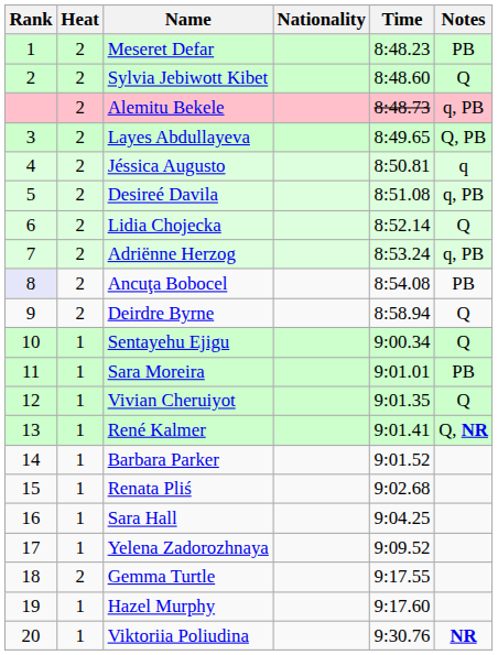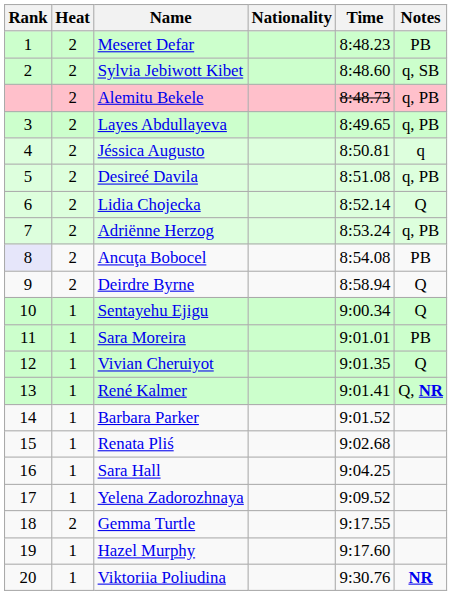 <table class="wikitable sortable" style="text-align:center">
 <tr>
 <th>Rank</th>
 <th>Heat</th>
 <th>Name</th>
 <th>Nationality</th>
 <th>Time</th>
 <th>Notes</th>
 </tr>
 <tr bgcolor=ccffcc>
 <td>1</td>
 <td>2</td>
 <td align=left><a href='#'>Meseret Defar</a></td>
 <td align=left></td>
 <td>8:48.23</td>
 <td>PB</td>
 </tr>
 <tr bgcolor=ccffcc>
 <td>2</td>
 <td>2</td>
 <td align=left><a href='#'>Sylvia Jebiwott Kibet</a></td>
 <td align=left></td>
 <td>8:48.60</td>
-<td>Q</td>
+<td>q, SB</td>
 </tr>
 <tr bgcolor=pink>
 <td></td>
 <td>2</td>
 <td align=left><a href='#'>Alemitu Bekele</a></td>
 <td align=left></td>
 <td><s>8:48.73</s></td>
 <td>q, PB</td>
 </tr>
 <tr bgcolor=ccffcc>
 <td>3</td>
 <td>2</td>
 <td align=left><a href='#'>Layes Abdullayeva</a></td>
 <td align=left></td>
 <td>8:49.65</td>
-<td>Q, PB</td>
+<td>q, PB</td>
 </tr>
 <tr bgcolor=ddffdd>
 <td>4</td>
 <td>2</td>
 <td align=left><a href='#'>Jéssica Augusto</a></td>
 <td align=left></td>
 <td>8:50.81</td>
 <td>q</td>
 </tr>
 <tr bgcolor=ddffdd>
 <td>5</td>
 <td>2</td>
 <td align=left><a href='#'>Desireé Davila</a></td>
 <td align=left></td>
 <td>8:51.08</td>
 <td>q, PB</td>
 </tr>
 <tr bgcolor=ddffdd>
 <td>6</td>
 <td>2</td>
 <td align=left><a href='#'>Lidia Chojecka</a></td>
 <td align=left></td>
 <td>8:52.14</td>
 <td>Q</td>
 </tr>
 <tr bgcolor=ddffdd>
 <td>7</td>
 <td>2</td>
 <td align=left><a href='#'>Adriënne Herzog</a></td>
 <td align=left></td>
 <td>8:53.24</td>
 <td>q, PB</td>
 </tr>
 <tr>
 <td style="background: lavender;">8</td>
 <td>2</td>
 <td align=left><a href='#'>Ancuţa Bobocel</a></td>
 <td align=left></td>
 <td>8:54.08</td>
 <td>PB</td>
 </tr>
 <tr>
 <td>9</td>
 <td>2</td>
 <td align=left><a href='#'>Deirdre Byrne</a></td>
 <td align=left></td>
 <td>8:58.94</td>
 <td>Q</td>
 </tr>
 <tr bgcolor=ccffcc>
 <td>10</td>
 <td>1</td>
 <td align=left><a href='#'>Sentayehu Ejigu</a></td>
 <td align=left></td>
 <td>9:00.34</td>
 <td>Q</td>
 </tr>
 <tr bgcolor=ccffcc>
 <td>11</td>
 <td>1</td>
 <td align=left><a href='#'>Sara Moreira</a></td>
 <td align=left></td>
 <td>9:01.01</td>
 <td>PB</td>
 </tr>
 <tr bgcolor=ccffcc>
 <td>12</td>
 <td>1</td>
 <td align=left><a href='#'>Vivian Cheruiyot</a></td>
 <td align=left></td>
 <td>9:01.35</td>
 <td>Q</td>
 </tr>
 <tr bgcolor=ccffcc>
 <td>13</td>
 <td>1</td>
 <td align=left><a href='#'>René Kalmer</a></td>
 <td align=left></td>
 <td>9:01.41</td>
 <td>Q, <strong><a href='#'>NR</a></strong></td>
 </tr>
 <tr>
 <td>14</td>
 <td>1</td>
 <td align=left><a href='#'>Barbara Parker</a></td>
 <td align=left></td>
 <td>9:01.52</td>
 <td></td>
 </tr>
 <tr>
 <td>15</td>
 <td>1</td>
 <td align=left><a href='#'>Renata Pliś</a></td>
 <td align=left></td>
 <td>9:02.68</td>
 <td></td>
 </tr>
 <tr>
 <td>16</td>
 <td>1</td>
 <td align=left><a href='#'>Sara Hall</a></td>
 <td align=left></td>
 <td>9:04.25</td>
 <td></td>
 </tr>
 <tr>
 <td>17</td>
 <td>1</td>
 <td align=left><a href='#'>Yelena Zadorozhnaya</a></td>
 <td align=left></td>
 <td>9:09.52</td>
 <td></td>
 </tr>
 <tr>
 <td>18</td>
 <td>2</td>
 <td align=left><a href='#'>Gemma Turtle</a></td>
 <td align=left></td>
 <td>9:17.55</td>
 <td></td>
 </tr>
 <tr>
 <td>19</td>
 <td>1</td>
 <td align=left><a href='#'>Hazel Murphy</a></td>
 <td align=left></td>
 <td>9:17.60</td>
 <td></td>
 </tr>
 <tr>
 <td>20</td>
 <td>1</td>
 <td align=left><a href='#'>Viktoriia Poliudina</a></td>
 <td align=left></td>
 <td>9:30.76</td>
 <td><strong><a href='#'>NR</a></strong></td>
 </tr>
 </table>
